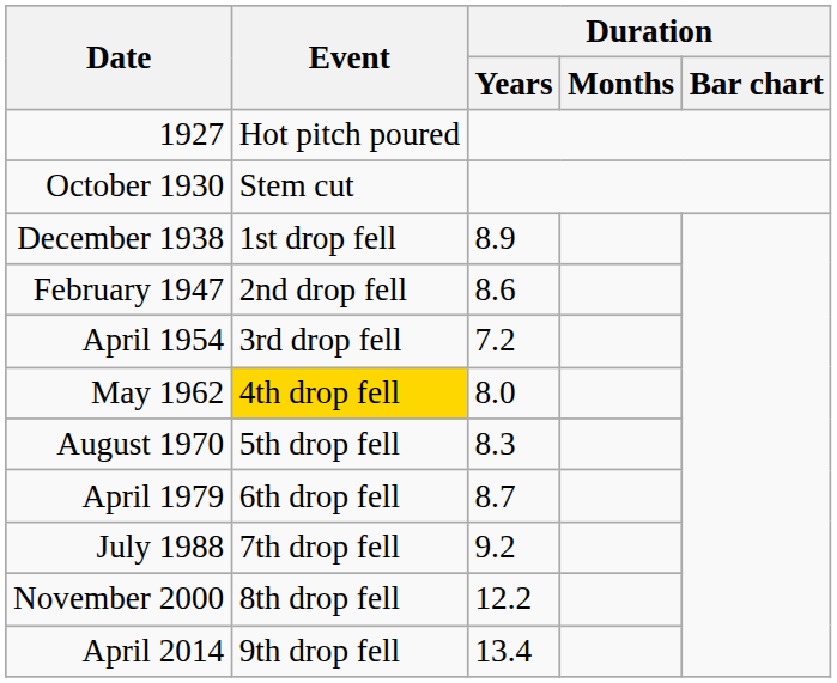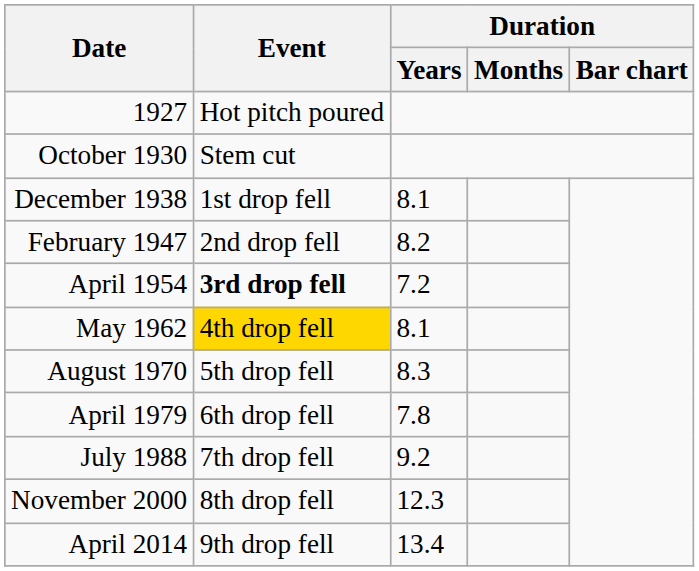 <table class="wikitable">
 <tr>
 <th rowspan="2">Date</th>
 <th rowspan="2">Event</th>
 <th colspan="3">Duration</th>
 </tr>
 <tr>
 <th>Years</th>
 <th>Months</th>
 <th>Bar chart</th>
 </tr>
 <tr>
 <td align="right">1927</td>
 <td>Hot pitch poured</td>
 <td colspan="3"></td>
 </tr>
 <tr>
 <td align="right">October 1930</td>
 <td>Stem cut</td>
 <td colspan="3"></td>
 </tr>
 <tr>
 <td align="right">December 1938</td>
 <td>1st drop fell</td>
-<td>8.9</td>
+<td>8.1</td>
 <td></td>
 </tr>
 <tr>
 <td align="right">February 1947</td>
 <td>2nd drop fell</td>
-<td>8.6</td>
+<td>8.2</td>
 <td></td>
 </tr>
 <tr>
 <td align="right">April 1954</td>
-<td>3rd drop fell</td>
+<td><strong>3rd drop fell</strong></td>
 <td>7.2</td>
 <td></td>
 </tr>
 <tr>
 <td align="right">May 1962</td>
 <td style="background: gold;">4th drop fell</td>
-<td>8.0</td>
+<td>8.1</td>
 <td></td>
 </tr>
 <tr>
 <td align="right">August 1970</td>
 <td>5th drop fell</td>
 <td>8.3</td>
 <td></td>
 </tr>
 <tr>
 <td align="right">April 1979</td>
 <td>6th drop fell</td>
-<td>8.7</td>
+<td>7.8</td>
 <td></td>
 </tr>
 <tr>
 <td align="right">July 1988</td>
 <td>7th drop fell</td>
 <td>9.2</td>
 <td></td>
 </tr>
 <tr>
 <td align="right">November 2000</td>
 <td>8th drop fell</td>
-<td>12.2</td>
+<td>12.3</td>
 <td></td>
 </tr>
 <tr>
 <td align="right">April 2014</td>
 <td>9th drop fell</td>
 <td>13.4</td>
 <td></td>
 </tr>
 </table>
